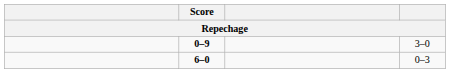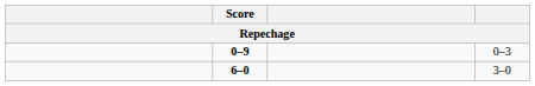 <table class="wikitable" style="text-align: left;">
 <tr>
 <th align="right" width="270"></th>
 <th width="65">Score</th>
 <th align="left" width="270"></th>
 <th width="65"></th>
 </tr>
 <tr>
 <th colspan=4>Repechage</th>
 </tr>
 <tr>
 <td></td>
 <td align="center"><strong>0–9</strong></td>
 <td><strong></strong></td>
-<td align=center>3–0 <strong></strong></td>
+<td align=center>0–3 <strong></strong></td>
 </tr>
 <tr>
 <td><strong></strong></td>
 <td align="center"><strong>6–0</strong></td>
 <td></td>
-<td align=center>0–3 <strong></strong></td>
+<td align=center>3–0 <strong></strong></td>
 </tr>
 </table>
